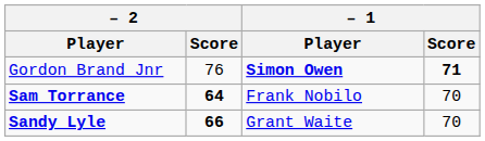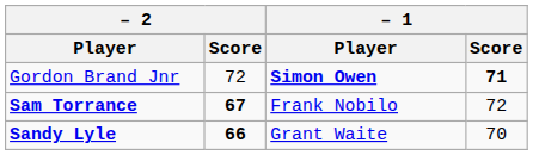 <table class=wikitable>
 <tr>
 <th colspan=2> – 2</th>
 <th colspan=2> – 1</th>
 </tr>
 <tr>
 <th width=140>Player</th>
 <th>Score</th>
 <th width=140>Player</th>
 <th>Score</th>
 </tr>
 <tr>
 <td><a href='#'>Gordon Brand Jnr</a></td>
-<td align=center>76</td>
+<td align=center>72</td>
 <td><strong><a href='#'>Simon Owen</a></strong></td>
 <td align=center><strong>71</strong></td>
 </tr>
 <tr>
 <td><strong><a href='#'>Sam Torrance</a></strong></td>
-<td align=center><strong>64</strong></td>
+<td align=center><strong>67</strong></td>
 <td><a href='#'>Frank Nobilo</a></td>
-<td align=center>70</td>
+<td align=center>72</td>
 </tr>
 <tr>
 <td><strong><a href='#'>Sandy Lyle</a></strong></td>
 <td align=center><strong>66</strong></td>
 <td><a href='#'>Grant Waite</a></td>
 <td align=center>70</td>
 </tr>
 </table>
